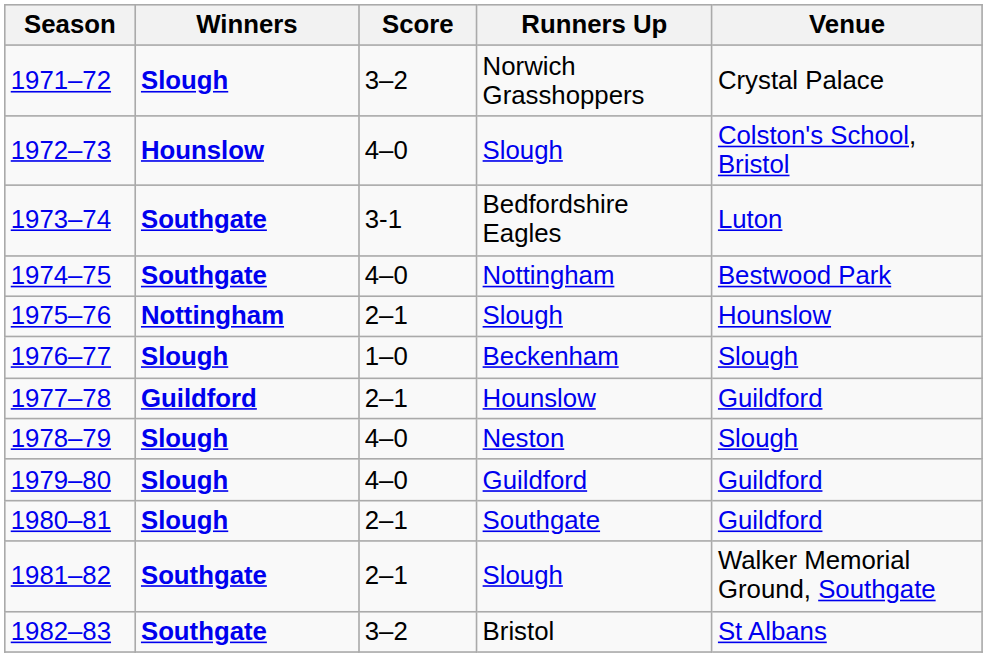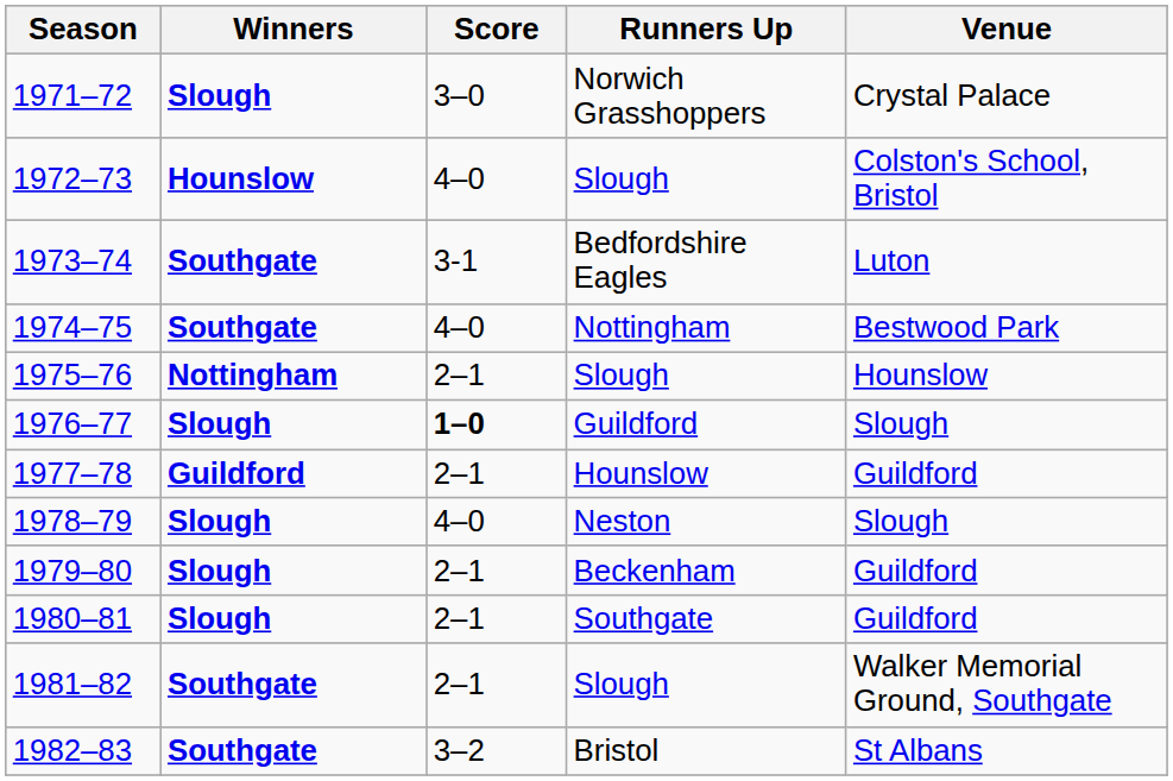 <table class="wikitable sortable">
 <tr>
 <th width=100>Season</th>
 <th width=200>Winners</th>
 <th width=100>Score</th>
 <th width=200>Runners Up</th>
 <th width=300>Venue</th>
 </tr>
 <tr>
 <td><a href='#'>1971–72</a></td>
 <td><strong><a href='#'>Slough</a></strong> </td>
-<td>3–2</td>
+<td>3–0</td>
 <td>Norwich Grasshoppers</td>
 <td>Crystal Palace</td>
 </tr>
 <tr>
 <td><a href='#'>1972–73</a></td>
 <td><strong><a href='#'>Hounslow</a></strong> </td>
 <td>4–0</td>
 <td><a href='#'>Slough</a></td>
 <td><a href='#'>Colston's School</a>, <a href='#'>Bristol</a></td>
 </tr>
 <tr>
 <td><a href='#'>1973–74</a></td>
 <td><strong><a href='#'>Southgate</a></strong> </td>
 <td>3-1</td>
 <td>Bedfordshire Eagles</td>
 <td><a href='#'>Luton</a></td>
 </tr>
 <tr>
 <td><a href='#'>1974–75</a></td>
 <td><strong><a href='#'>Southgate</a></strong> </td>
 <td>4–0</td>
 <td><a href='#'>Nottingham</a></td>
 <td><a href='#'>Bestwood Park</a></td>
 </tr>
 <tr>
 <td><a href='#'>1975–76</a></td>
 <td><strong><a href='#'>Nottingham</a></strong> </td>
 <td>2–1</td>
 <td><a href='#'>Slough</a></td>
 <td><a href='#'>Hounslow</a></td>
 </tr>
 <tr>
 <td><a href='#'>1976–77</a></td>
 <td><strong><a href='#'>Slough</a></strong> </td>
-<td>1–0</td>
-<td><a href='#'>Beckenham</a></td>
+<td><strong>1–0</strong></td>
+<td><a href='#'>Guildford</a></td>
 <td><a href='#'>Slough</a></td>
 </tr>
 <tr>
 <td><a href='#'>1977–78</a></td>
 <td><strong><a href='#'>Guildford</a></strong> </td>
 <td>2–1</td>
 <td><a href='#'>Hounslow</a></td>
 <td><a href='#'>Guildford</a></td>
 </tr>
 <tr>
 <td><a href='#'>1978–79</a></td>
 <td><strong><a href='#'>Slough</a></strong></td>
 <td>4–0</td>
 <td><a href='#'>Neston</a></td>
 <td><a href='#'>Slough</a></td>
 </tr>
 <tr>
 <td><a href='#'>1979–80</a></td>
 <td><strong><a href='#'>Slough</a></strong> </td>
-<td>4–0</td>
-<td><a href='#'>Guildford</a></td>
+<td>2–1</td>
+<td><a href='#'>Beckenham</a></td>
 <td><a href='#'>Guildford</a></td>
 </tr>
 <tr>
 <td><a href='#'>1980–81</a></td>
 <td><strong><a href='#'>Slough</a></strong> </td>
 <td>2–1</td>
 <td><a href='#'>Southgate</a></td>
 <td><a href='#'>Guildford</a></td>
 </tr>
 <tr>
 <td><a href='#'>1981–82</a></td>
 <td><strong><a href='#'>Southgate</a></strong> </td>
 <td>2–1</td>
 <td><a href='#'>Slough</a></td>
 <td>Walker Memorial Ground, <a href='#'>Southgate</a></td>
 </tr>
 <tr>
 <td><a href='#'>1982–83</a></td>
 <td><strong><a href='#'>Southgate</a></strong> </td>
 <td>3–2</td>
 <td>Bristol</td>
 <td><a href='#'>St Albans</a></td>
 </tr>
 </table>
